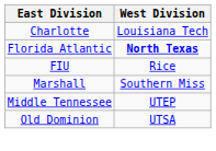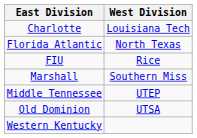 <table class="wikitable" style="text-align:center; margin: 1em auto;">
 <tr>
 <th>East Division</th>
 <th>West Division</th>
 </tr>
 <tr>
 <td><a href='#'>Charlotte</a></td>
 <td><a href='#'>Louisiana Tech</a></td>
 </tr>
 <tr>
 <td><a href='#'>Florida Atlantic</a></td>
-<td><strong><a href='#'>North Texas</a></strong></td>
+<td><a href='#'>North Texas</a></td>
 </tr>
 <tr>
 <td><a href='#'>FIU</a></td>
 <td><a href='#'>Rice</a></td>
 </tr>
 <tr>
 <td><a href='#'>Marshall</a></td>
 <td><a href='#'>Southern Miss</a></td>
 </tr>
 <tr>
 <td><a href='#'>Middle Tennessee</a></td>
 <td><a href='#'>UTEP</a></td>
 </tr>
 <tr>
 <td><a href='#'>Old Dominion</a></td>
 <td><a href='#'>UTSA</a></td>
 </tr>
+<tr>
+<td><a href='#'>Western Kentucky</a></td>
+<td></td>
+</tr>
 </table>
